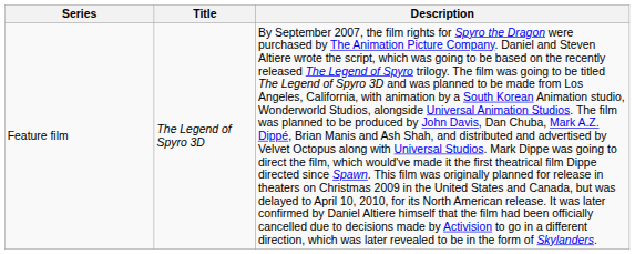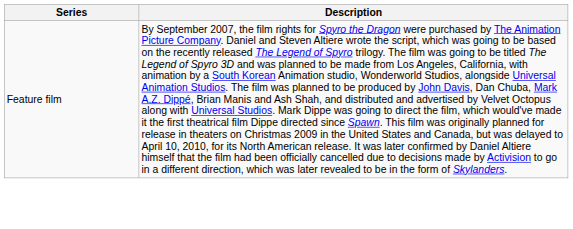 <table class="wikitable">
 <tr>
 <th style="width:150pt;">Series</th>
-<th style="width:100pt;">Title</th>
 <th>Description</th>
 </tr>
 <tr>
 <td>Feature film</td>
-<td><em>The Legend of Spyro 3D</em></td>
 <td>By September 2007, the film rights for <em><a href='#'>Spyro the Dragon</a></em> were purchased by <a href='#'>The Animation Picture Company</a>. Daniel and Steven Altiere wrote the script, which was going to be based on the recently released <em><a href='#'>The Legend of Spyro</a></em> trilogy. The film was going to be titled <em>The Legend of Spyro 3D</em> and was planned to be made from Los Angeles, California, with animation by a <a href='#'>South Korean</a> Animation studio, Wonderworld Studios, alongside <a href='#'>Universal Animation Studios</a>. The film was planned to be produced by <a href='#'>John Davis</a>, Dan Chuba, <a href='#'>Mark A.Z. Dippé</a>, Brian Manis and Ash Shah, and distributed and advertised by Velvet Octopus along with <a href='#'>Universal Studios</a>. Mark Dippe was going to direct the film, which would've made it the first theatrical film Dippe directed since <em><a href='#'>Spawn</a></em>. This film was originally planned for release in theaters on Christmas 2009 in the United States and Canada, but was delayed to April 10, 2010, for its North American release. It was later confirmed by Daniel Altiere himself that the film had been officially cancelled due to decisions made by <a href='#'>Activision</a> to go in a different direction, which was later revealed to be in the form of <em><a href='#'>Skylanders</a></em>.</td>
 </tr>
 </table>
